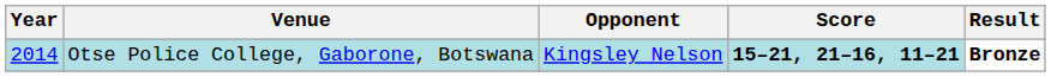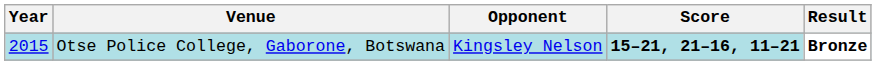 <table class="sortable wikitable" style="font-size: 90%;">
 <tr>
 <th>Year</th>
 <th>Venue</th>
 <th>Opponent</th>
 <th>Score</th>
 <th>Result</th>
 </tr>
 <tr style="background:#B0E0E6">
-<td align="center"><a href='#'>2014</a></td>
+<td align="center"><a href='#'>2015</a></td>
 <td align="left">Otse Police College, <a href='#'>Gaborone</a>, Botswana</td>
 <td align="left"> <a href='#'>Kingsley Nelson</a></td>
 <td align="left"><strong>15–21, 21–16, 11–21</strong></td>
 <td style="text-align:left; background:white"> <strong>Bronze</strong></td>
 </tr>
 </table>
